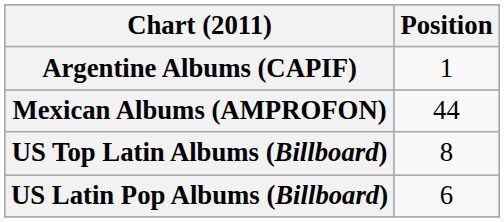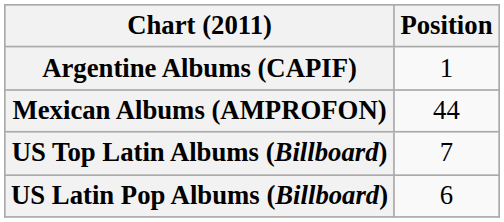 <table class="wikitable sortable plainrowheaders" style="text-align:center">
 <tr>
 <th scope="col">Chart (2011)</th>
 <th scope="col">Position</th>
 </tr>
 <tr>
 <th scope="row">Argentine Albums (CAPIF)</th>
 <td>1</td>
 </tr>
 <tr>
 <th scope="row">Mexican Albums (AMPROFON)</th>
 <td>44</td>
 </tr>
 <tr>
 <th scope="row">US Top Latin Albums (<em>Billboard</em>)</th>
-<td>8</td>
+<td>7</td>
 </tr>
 <tr>
 <th scope="row">US Latin Pop Albums (<em>Billboard</em>)</th>
 <td>6</td>
 </tr>
 </table>
